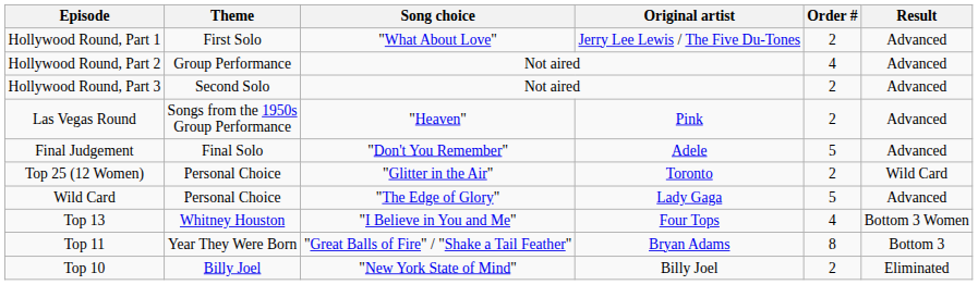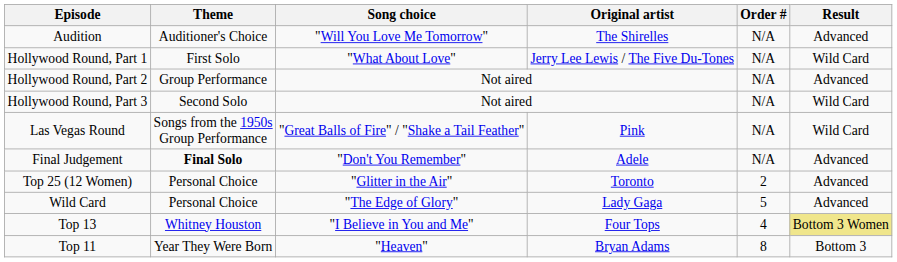 <table class="wikitable" style="text-align: center;">
 <tr>
 <th>Episode</th>
 <th>Theme</th>
 <th>Song choice</th>
 <th>Original artist</th>
 <th>Order #</th>
 <th>Result</th>
 </tr>
 <tr>
+<td>Audition</td>
+<td>Auditioner's Choice</td>
+<td>"<a href='#'>Will You Love Me Tomorrow</a>"</td>
+<td><a href='#'>The Shirelles</a></td>
+<td>N/A</td>
+<td>Advanced</td>
+</tr>
+<tr>
 <td>Hollywood Round, Part 1</td>
 <td>First Solo</td>
 <td>"<a href='#'>What About Love</a>"</td>
 <td><a href='#'>Jerry Lee Lewis</a> / <a href='#'>The Five Du-Tones</a></td>
-<td>2</td>
-<td>Advanced</td>
+<td>N/A</td>
+<td>Wild Card</td>
 </tr>
 <tr>
 <td>Hollywood Round, Part 2</td>
 <td>Group Performance</td>
 <td colspan=2>Not aired</td>
-<td>4</td>
+<td>N/A</td>
 <td>Advanced</td>
 </tr>
 <tr>
 <td>Hollywood Round, Part 3</td>
 <td>Second Solo</td>
 <td colspan=2>Not aired</td>
-<td>2</td>
-<td>Advanced</td>
+<td>N/A</td>
+<td>Wild Card</td>
 </tr>
 <tr>
 <td>Las Vegas Round</td>
 <td>Songs from the <a href='#'>1950s</a><br>Group Performance</td>
-<td>"<a href='#'>Heaven</a>"</td>
+<td>"<a href='#'>Great Balls of Fire</a>" / "<a href='#'>Shake a Tail Feather</a>"</td>
 <td><a href='#'>Pink</a></td>
-<td>2</td>
-<td>Advanced</td>
+<td>N/A</td>
+<td>Wild Card</td>
 </tr>
 <tr>
 <td>Final Judgement</td>
-<td>Final Solo</td>
+<td><strong>Final Solo</strong></td>
 <td>"<a href='#'>Don't You Remember</a>"</td>
 <td><a href='#'>Adele</a></td>
-<td>5</td>
+<td>N/A</td>
 <td>Advanced</td>
 </tr>
 <tr>
 <td>Top 25 (12 Women)</td>
 <td>Personal Choice</td>
 <td>"<a href='#'>Glitter in the Air</a>"</td>
 <td><a href='#'>Toronto</a></td>
 <td>2</td>
-<td>Wild Card</td>
+<td>Advanced</td>
 </tr>
 <tr>
 <td>Wild Card</td>
 <td>Personal Choice</td>
 <td>"<a href='#'>The Edge of Glory</a>"</td>
 <td><a href='#'>Lady Gaga</a></td>
 <td>5</td>
 <td>Advanced</td>
 </tr>
 <tr>
 <td>Top 13</td>
 <td><a href='#'>Whitney Houston</a></td>
 <td>"<a href='#'>I Believe in You and Me</a>"</td>
 <td><a href='#'>Four Tops</a></td>
 <td>4</td>
-<td>Bottom 3 Women</td>
+<td style="background: khaki;">Bottom 3 Women</td>
 </tr>
 <tr>
 <td>Top 11</td>
 <td>Year They Were Born</td>
-<td>"<a href='#'>Great Balls of Fire</a>" / "<a href='#'>Shake a Tail Feather</a>"</td>
+<td>"<a href='#'>Heaven</a>"</td>
 <td><a href='#'>Bryan Adams</a></td>
 <td>8</td>
 <td>Bottom 3</td>
 </tr>
-<tr>
-<td>Top 10</td>
-<td><a href='#'>Billy Joel</a></td>
-<td>"<a href='#'>New York State of Mind</a>"</td>
-<td>Billy Joel</td>
-<td>2</td>
-<td>Eliminated</td>
-</tr>
 </table>
